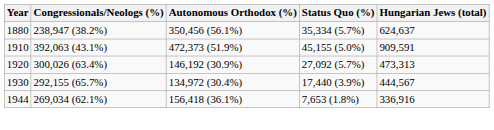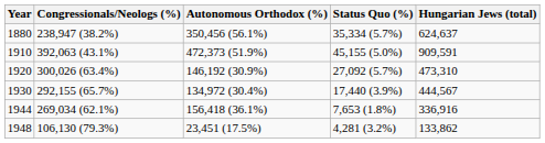 <table style="clear:both;" class="wikitable sortable" align="center" cellpadding="2" cellspacing="0">
 <tr>
 <th>Year</th>
 <th>Congressionals/Neologs (%)</th>
 <th>Autonomous Orthodox (%)</th>
 <th>Status Quo (%)</th>
 <th>Hungarian Jews (total)</th>
 </tr>
 <tr>
 <td>1880</td>
 <td>238,947 (38.2%)</td>
 <td>350,456 (56.1%)</td>
 <td>35,334 (5.7%)</td>
 <td>624,637</td>
 </tr>
 <tr>
 <td>1910</td>
 <td>392,063 (43.1%)</td>
 <td>472,373 (51.9%)</td>
 <td>45,155 (5.0%)</td>
 <td>909,591</td>
 </tr>
 <tr>
 <td>1920</td>
 <td>300,026 (63.4%)</td>
 <td>146,192 (30.9%)</td>
 <td>27,092 (5.7%)</td>
-<td>473,313</td>
+<td>473,310</td>
 </tr>
 <tr>
 <td>1930</td>
 <td>292,155 (65.7%)</td>
 <td>134,972 (30.4%)</td>
 <td>17,440 (3.9%)</td>
 <td>444,567</td>
 </tr>
 <tr>
 <td>1944</td>
 <td>269,034 (62.1%)</td>
 <td>156,418 (36.1%)</td>
 <td>7,653 (1.8%)</td>
 <td>336,916</td>
 </tr>
+<tr>
+<td>1948</td>
+<td>106,130 (79.3%)</td>
+<td>23,451 (17.5%)</td>
+<td>4,281 (3.2%)</td>
+<td>133,862</td>
+</tr>
 </table>
